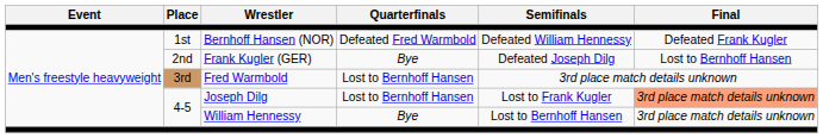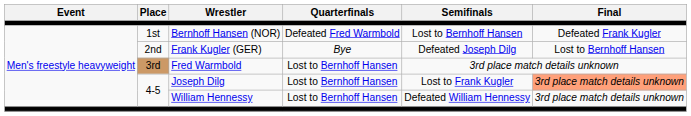 <table class=wikitable style="text-align:center">
 <tr>
 <th>Event</th>
 <th>Place</th>
 <th>Wrestler</th>
 <th>Quarterfinals</th>
 <th>Semifinals</th>
 <th>Final</th>
 </tr>
 <tr bgcolor=black>
 <td colspan=6></td>
 </tr>
 <tr>
 <td rowspan=5><a href='#'>Men's freestyle heavyweight</a></td>
 <td>1st</td>
 <td align=left><a href='#'>Bernhoff Hansen</a> (NOR)</td>
 <td>Defeated <a href='#'>Fred Warmbold</a></td>
-<td>Defeated <a href='#'>William Hennessy</a></td>
+<td>Lost to <a href='#'>Bernhoff Hansen</a></td>
 <td>Defeated <a href='#'>Frank Kugler</a></td>
 </tr>
 <tr>
 <td>2nd</td>
 <td align=left><a href='#'>Frank Kugler</a> (GER)</td>
 <td><em>Bye</em></td>
 <td>Defeated <a href='#'>Joseph Dilg</a></td>
 <td>Lost to <a href='#'>Bernhoff Hansen</a></td>
 </tr>
 <tr>
 <td bgcolor=cc9966>3rd</td>
 <td align=left><a href='#'>Fred Warmbold</a></td>
 <td>Lost to <a href='#'>Bernhoff Hansen</a></td>
 <td colspan=2><em>3rd place match details unknown</em></td>
 </tr>
 <tr>
 <td rowspan=2>4-5</td>
 <td align=left><a href='#'>Joseph Dilg</a></td>
 <td>Lost to <a href='#'>Bernhoff Hansen</a></td>
 <td>Lost to <a href='#'>Frank Kugler</a></td>
 <td style="background: lightsalmon;"><em>3rd place match details unknown</em></td>
 </tr>
 <tr>
 <td align=left><a href='#'>William Hennessy</a></td>
-<td><em>Bye</em></td>
 <td>Lost to <a href='#'>Bernhoff Hansen</a></td>
+<td>Defeated <a href='#'>William Hennessy</a></td>
 <td><em>3rd place match details unknown</em></td>
 </tr>
 <tr bgcolor=black>
 <td colspan=6></td>
 </tr>
 </table>
